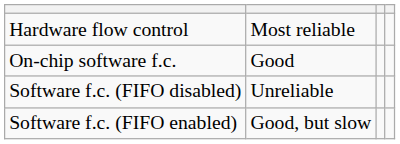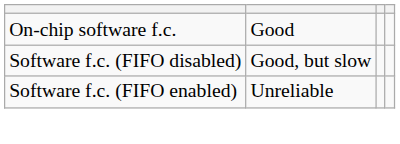 <table class="wikitable floatright"|>
 <tr>
 <th></th>
 <th></th>
 <th></th>
 <th></th>
-</tr>
-<tr>
-<td>Hardware flow control</td>
-<td>Most reliable</td>
-<td></td>
-<td></td>
 </tr>
 <tr>
 <td>On-chip software f.c.</td>
 <td>Good</td>
 <td></td>
 <td></td>
 </tr>
 <tr>
 <td>Software f.c. (FIFO disabled)</td>
-<td>Unreliable</td>
+<td>Good, but slow</td>
 <td></td>
 <td></td>
 </tr>
 <tr>
 <td>Software f.c. (FIFO enabled)</td>
-<td>Good, but slow</td>
+<td>Unreliable</td>
 <td></td>
 <td></td>
 </tr>
 </table>
